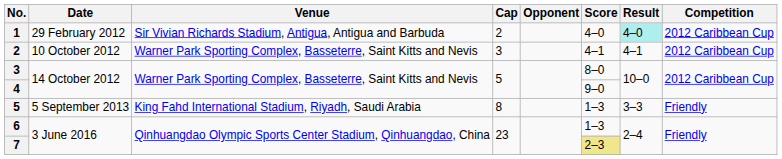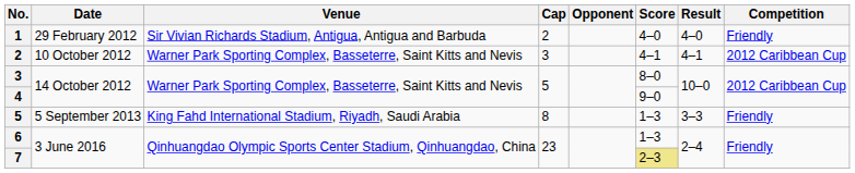 <table class="wikitable sortable plainrowheaders">
 <tr>
 <th scope=col>No.</th>
 <th scope=col data-sort-type=date>Date</th>
 <th scope=col>Venue</th>
 <th scope=col>Cap</th>
 <th scope=col>Opponent</th>
 <th scope=col>Score</th>
 <th scope=col>Result</th>
 <th scope=col>Competition</th>
 </tr>
 <tr>
 <th scope=row>1</th>
 <td>29 February 2012</td>
 <td><a href='#'>Sir Vivian Richards Stadium</a>, <a href='#'>Antigua</a>, Antigua and Barbuda</td>
 <td>2</td>
 <td></td>
 <td>4–0</td>
-<td style="background: paleturquoise;">4–0</td>
-<td><a href='#'>2012 Caribbean Cup</a></td>
+<td>4–0</td>
+<td><a href='#'>Friendly</a></td>
 </tr>
 <tr>
 <th scope=row>2</th>
 <td>10 October 2012</td>
 <td><a href='#'>Warner Park Sporting Complex</a>, <a href='#'>Basseterre</a>, Saint Kitts and Nevis</td>
 <td>3</td>
 <td></td>
 <td>4–1</td>
 <td>4–1</td>
 <td><a href='#'>2012 Caribbean Cup</a></td>
 </tr>
 <tr>
 <th scope=row>3</th>
 <td rowspan=2>14 October 2012</td>
 <td rowspan=2><a href='#'>Warner Park Sporting Complex</a>, <a href='#'>Basseterre</a>, Saint Kitts and Nevis</td>
 <td rowspan=2>5</td>
 <td rowspan=2></td>
 <td>8–0</td>
 <td rowspan=2>10–0</td>
 <td rowspan=2><a href='#'>2012 Caribbean Cup</a></td>
 </tr>
 <tr>
 <th scope=row>4</th>
 <td>9–0</td>
 </tr>
 <tr>
 <th scope=row>5</th>
 <td>5 September 2013</td>
 <td><a href='#'>King Fahd International Stadium</a>, <a href='#'>Riyadh</a>, Saudi Arabia</td>
 <td>8</td>
 <td></td>
 <td>1–3</td>
 <td>3–3</td>
 <td><a href='#'>Friendly</a></td>
 </tr>
 <tr>
 <th scope=row>6</th>
 <td rowspan=2>3 June 2016</td>
 <td rowspan=2><a href='#'>Qinhuangdao Olympic Sports Center Stadium</a>, <a href='#'>Qinhuangdao</a>, China</td>
 <td rowspan=2>23</td>
 <td rowspan=2></td>
 <td>1–3</td>
 <td rowspan=2>2–4</td>
 <td rowspan=2><a href='#'>Friendly</a></td>
 </tr>
 <tr>
 <th scope=row>7</th>
 <td style="background: khaki;">2–3</td>
 </tr>
 </table>
